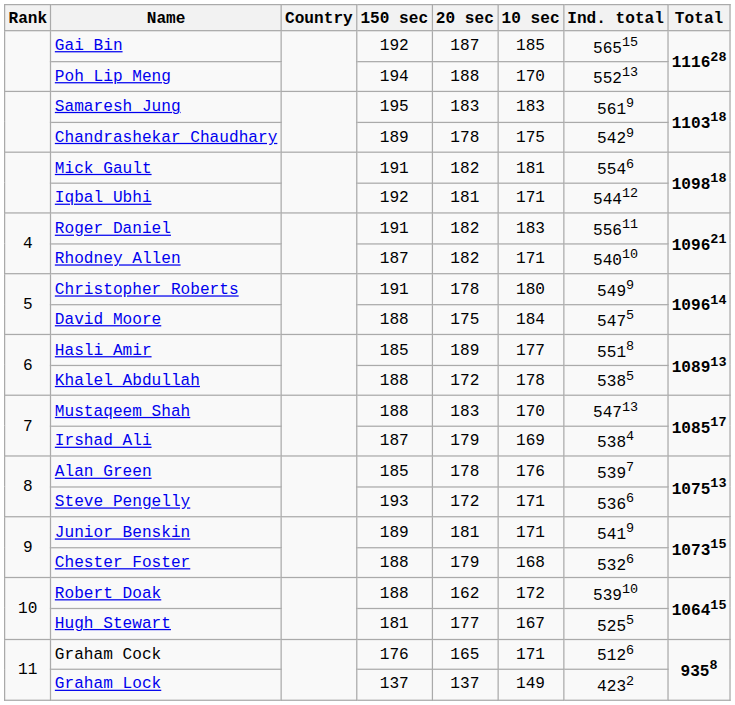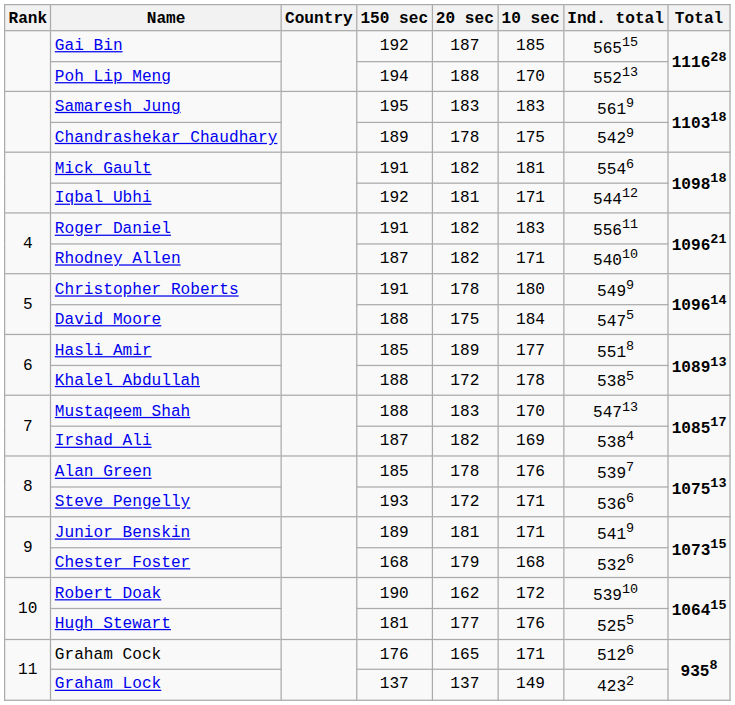 <table class="wikitable sortable" style="text-align:center;">
 <tr>
 <th>Rank</th>
 <th>Name</th>
 <th>Country</th>
 <th>150 sec</th>
 <th>20 sec</th>
 <th>10 sec</th>
 <th>Ind. total</th>
 <th>Total</th>
 </tr>
 <tr>
 <td rowspan=2></td>
 <td align=left><a href='#'>Gai Bin</a></td>
 <td rowspan=2></td>
 <td>192</td>
 <td>187</td>
 <td>185</td>
 <td>565<sup>15</sup></td>
 <td rowspan=2><strong>1116<sup>28</sup></strong></td>
 </tr>
 <tr>
 <td align=left><a href='#'>Poh Lip Meng</a></td>
 <td>194</td>
 <td>188</td>
 <td>170</td>
 <td>552<sup>13</sup></td>
 </tr>
 <tr>
 <td rowspan=2></td>
 <td align=left><a href='#'>Samaresh Jung</a></td>
 <td rowspan=2></td>
 <td>195</td>
 <td>183</td>
 <td>183</td>
 <td>561<sup>9</sup></td>
 <td rowspan=2><strong>1103<sup>18</sup></strong></td>
 </tr>
 <tr>
 <td align=left><a href='#'>Chandrashekar Chaudhary</a></td>
 <td>189</td>
 <td>178</td>
 <td>175</td>
 <td>542<sup>9</sup></td>
 </tr>
 <tr>
 <td rowspan=2></td>
 <td align=left><a href='#'>Mick Gault</a></td>
 <td rowspan=2></td>
 <td>191</td>
 <td>182</td>
 <td>181</td>
 <td>554<sup>6</sup></td>
 <td rowspan=2><strong>1098<sup>18</sup></strong></td>
 </tr>
 <tr>
 <td align=left><a href='#'>Iqbal Ubhi</a></td>
 <td>192</td>
 <td>181</td>
 <td>171</td>
 <td>544<sup>12</sup></td>
 </tr>
 <tr>
 <td rowspan=2>4</td>
 <td align=left><a href='#'>Roger Daniel</a></td>
 <td rowspan=2></td>
 <td>191</td>
 <td>182</td>
 <td>183</td>
 <td>556<sup>11</sup></td>
 <td rowspan=2><strong>1096<sup>21</sup></strong></td>
 </tr>
 <tr>
 <td align=left><a href='#'>Rhodney Allen</a></td>
 <td>187</td>
 <td>182</td>
 <td>171</td>
 <td>540<sup>10</sup></td>
 </tr>
 <tr>
 <td rowspan=2>5</td>
 <td align=left><a href='#'>Christopher Roberts</a></td>
 <td rowspan=2></td>
 <td>191</td>
 <td>178</td>
 <td>180</td>
 <td>549<sup>9</sup></td>
 <td rowspan=2><strong>1096<sup>14</sup></strong></td>
 </tr>
 <tr>
 <td align=left><a href='#'>David Moore</a></td>
 <td>188</td>
 <td>175</td>
 <td>184</td>
 <td>547<sup>5</sup></td>
 </tr>
 <tr>
 <td rowspan=2>6</td>
 <td align=left><a href='#'>Hasli Amir</a></td>
 <td rowspan=2></td>
 <td>185</td>
 <td>189</td>
 <td>177</td>
 <td>551<sup>8</sup></td>
 <td rowspan=2><strong>1089<sup>13</sup></strong></td>
 </tr>
 <tr>
 <td align=left><a href='#'>Khalel Abdullah</a></td>
 <td>188</td>
 <td>172</td>
 <td>178</td>
 <td>538<sup>5</sup></td>
 </tr>
 <tr>
 <td rowspan=2>7</td>
 <td align=left><a href='#'>Mustaqeem Shah</a></td>
 <td rowspan=2></td>
 <td>188</td>
 <td>183</td>
 <td>170</td>
 <td>547<sup>13</sup></td>
 <td rowspan=2><strong>1085<sup>17</sup></strong></td>
 </tr>
 <tr>
 <td align=left><a href='#'>Irshad Ali</a></td>
 <td>187</td>
-<td>179</td>
+<td>182</td>
 <td>169</td>
 <td>538<sup>4</sup></td>
 </tr>
 <tr>
 <td rowspan=2>8</td>
 <td align=left><a href='#'>Alan Green</a></td>
 <td rowspan=2></td>
 <td>185</td>
 <td>178</td>
 <td>176</td>
 <td>539<sup>7</sup></td>
 <td rowspan=2><strong>1075<sup>13</sup></strong></td>
 </tr>
 <tr>
 <td align=left><a href='#'>Steve Pengelly</a></td>
 <td>193</td>
 <td>172</td>
 <td>171</td>
 <td>536<sup>6</sup></td>
 </tr>
 <tr>
 <td rowspan=2>9</td>
 <td align=left><a href='#'>Junior Benskin</a></td>
 <td rowspan=2></td>
 <td>189</td>
 <td>181</td>
 <td>171</td>
 <td>541<sup>9</sup></td>
 <td rowspan=2><strong>1073<sup>15</sup></strong></td>
 </tr>
 <tr>
 <td align=left><a href='#'>Chester Foster</a></td>
-<td>188</td>
+<td>168</td>
 <td>179</td>
 <td>168</td>
 <td>532<sup>6</sup></td>
 </tr>
 <tr>
 <td rowspan=2>10</td>
 <td align=left><a href='#'>Robert Doak</a></td>
 <td rowspan=2></td>
-<td>188</td>
+<td>190</td>
 <td>162</td>
 <td>172</td>
 <td>539<sup>10</sup></td>
 <td rowspan=2><strong>1064<sup>15</sup></strong></td>
 </tr>
 <tr>
 <td align=left><a href='#'>Hugh Stewart</a></td>
 <td>181</td>
 <td>177</td>
-<td>167</td>
+<td>176</td>
 <td>525<sup>5</sup></td>
 </tr>
 <tr>
 <td rowspan=2>11</td>
 <td align=left>Graham Cock</td>
 <td rowspan=2></td>
 <td>176</td>
 <td>165</td>
 <td>171</td>
 <td>512<sup>6</sup></td>
 <td rowspan=2><strong>935<sup>8</sup></strong></td>
 </tr>
 <tr>
 <td align=left><a href='#'>Graham Lock</a></td>
 <td>137</td>
 <td>137</td>
 <td>149</td>
 <td>423<sup>2</sup></td>
 </tr>
 </table>
